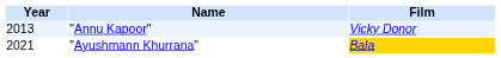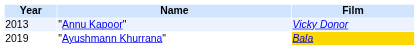 <table cellspacing="1" cellpadding="1" border="0" style="width:50%;">
 <tr style="background:#d1e4fd;">
 <th>Year</th>
 <th>Name</th>
 <th>Film</th>
 </tr>
 <tr style="background:#edf3fe;">
 <td>2013</td>
 <td>"<a href='#'>Annu Kapoor</a>"</td>
 <td><em><a href='#'>Vicky Donor</a></em></td>
 </tr>
 <tr>
-<td>2021</td>
+<td>2019</td>
 <td>"<a href='#'>Ayushmann Khurrana</a>"</td>
 <td style="background: gold;"><em><a href='#'>Bala</a></em></td>
 </tr>
 </table>
